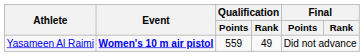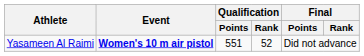 <table class="wikitable" style="font-size:90%">
 <tr>
 <th rowspan="2">Athlete</th>
 <th rowspan="2">Event</th>
 <th colspan=2>Qualification</th>
 <th colspan=2>Final</th>
 </tr>
 <tr style="font-size:95%">
 <th>Points</th>
 <th>Rank</th>
 <th>Points</th>
 <th>Rank</th>
 </tr>
 <tr align=center>
 <td align=left><a href='#'>Yasameen Al Raimi</a></td>
 <td align=left><strong><a href='#'>Women's 10 m air pistol</a></strong></td>
-<td>559</td>
-<td>49</td>
+<td>551</td>
+<td>52</td>
 <td colspan=2>Did not advance</td>
 </tr>
 </table>
